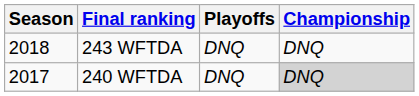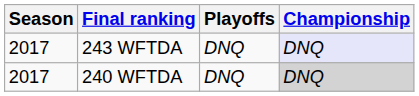 <table class="wikitable sortable">
 <tr>
 <th>Season</th>
 <th><a href='#'>Final ranking</a></th>
 <th>Playoffs</th>
 <th><a href='#'>Championship</a></th>
 </tr>
 <tr>
-<td>2018</td>
+<td>2017</td>
 <td>243 WFTDA</td>
 <td><em>DNQ</em></td>
-<td><em>DNQ</em></td>
+<td style="background: lavender;"><em>DNQ</em></td>
 </tr>
 <tr>
 <td>2017</td>
 <td>240 WFTDA</td>
 <td><em>DNQ</em></td>
 <td style="background: lightgrey;"><em>DNQ</em></td>
 </tr>
 </table>
